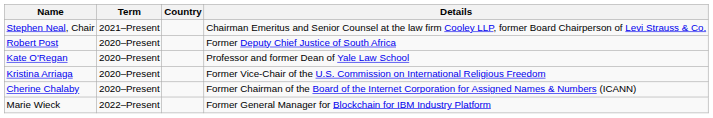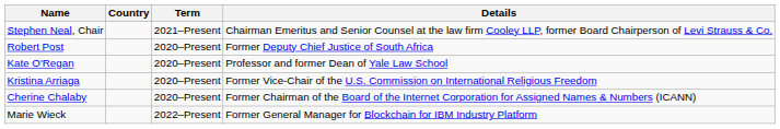 <table class="wikitable sortable">
 <tr>
 <th>Name</th>
+<th>Country</th>
 <th>Term</th>
-<th>Country</th>
 <th>Details</th>
 </tr>
 <tr>
 <td><a href='#'>Stephen Neal</a>, Chair</td>
+<td></td>
 <td>2021–Present</td>
-<td></td>
 <td>Chairman Emeritus and Senior Counsel at the law firm <a href='#'>Cooley LLP</a>, former Board Chairperson of <a href='#'>Levi Strauss & Co.</a></td>
 </tr>
 <tr>
 <td><a href='#'>Robert Post</a></td>
+<td></td>
 <td>2020–Present</td>
-<td></td>
 <td>Former <a href='#'>Deputy Chief Justice of South Africa</a></td>
 </tr>
 <tr>
 <td><a href='#'>Kate O'Regan</a></td>
+<td></td>
 <td>2020–Present</td>
-<td></td>
 <td>Professor and former Dean of <a href='#'>Yale Law School</a></td>
 </tr>
 <tr>
 <td><a href='#'>Kristina Arriaga</a></td>
+<td></td>
 <td>2020–Present</td>
-<td></td>
 <td>Former Vice-Chair of the <a href='#'>U.S. Commission on International Religious Freedom</a></td>
 </tr>
 <tr>
 <td><a href='#'>Cherine Chalaby</a></td>
+<td></td>
 <td>2020–Present</td>
-<td></td>
 <td>Former Chairman of the <a href='#'>Board of the Internet Corporation for Assigned Names & Numbers</a> (ICANN)</td>
 </tr>
 <tr>
 <td>Marie Wieck</td>
+<td></td>
 <td>2022–Present</td>
-<td></td>
 <td>Former General Manager for <a href='#'>Blockchain for IBM Industry Platform</a></td>
 </tr>
 </table>
